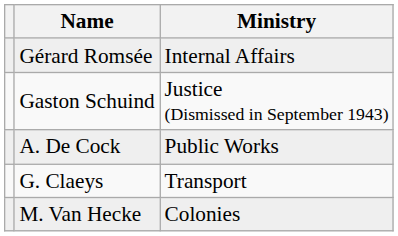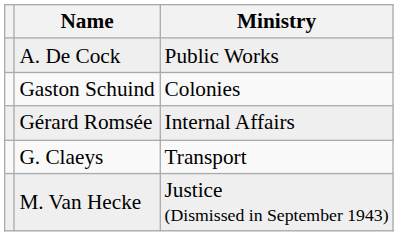 <table class="wikitable sortable">
 <tr>
 <th></th>
 <th>Name</th>
 <th>Ministry</th>
 </tr>
 <tr bgcolor="efefef">
 <td></td>
-<td>Gérard Romsée</td>
-<td>Internal Affairs</td>
+<td>A. De Cock</td>
+<td>Public Works</td>
 </tr>
 <tr>
 <td></td>
 <td>Gaston Schuind</td>
-<td>Justice<br><small>(Dismissed in September 1943)</small></td>
+<td>Colonies</td>
 </tr>
 <tr bgcolor="efefef">
 <td></td>
-<td>A. De Cock</td>
-<td>Public Works</td>
+<td>Gérard Romsée</td>
+<td>Internal Affairs</td>
 </tr>
 <tr>
 <td></td>
 <td>G. Claeys</td>
 <td>Transport</td>
 </tr>
 <tr bgcolor="efefef">
 <td></td>
 <td>M. Van Hecke</td>
-<td>Colonies</td>
+<td>Justice<br><small>(Dismissed in September 1943)</small></td>
 </tr>
 </table>
